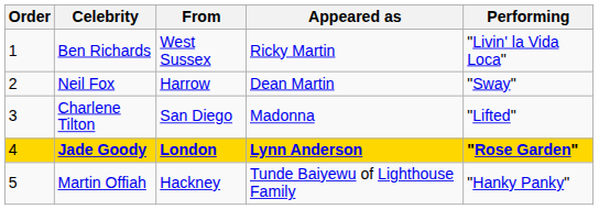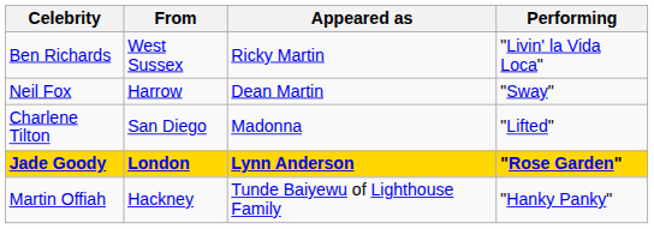 <table class="wikitable">
 <tr>
-<th>Order</th>
 <th>Celebrity</th>
 <th>From</th>
 <th>Appeared as</th>
 <th>Performing</th>
 </tr>
 <tr>
-<td>1</td>
 <td><a href='#'>Ben Richards</a></td>
 <td><a href='#'>West Sussex</a></td>
 <td><a href='#'>Ricky Martin</a></td>
 <td>"<a href='#'>Livin' la Vida Loca</a>"</td>
 </tr>
 <tr>
-<td>2</td>
 <td><a href='#'>Neil Fox</a></td>
 <td><a href='#'>Harrow</a></td>
 <td><a href='#'>Dean Martin</a></td>
 <td>"<a href='#'>Sway</a>"</td>
 </tr>
 <tr>
-<td>3</td>
 <td><a href='#'>Charlene Tilton</a></td>
 <td><a href='#'>San Diego</a></td>
 <td><a href='#'>Madonna</a></td>
 <td>"<a href='#'>Lifted</a>"</td>
 </tr>
 <tr style="background:gold;">
-<td>4</td>
 <td><strong><a href='#'>Jade Goody</a></strong></td>
 <td><strong><a href='#'>London</a></strong></td>
 <td><strong><a href='#'>Lynn Anderson</a></strong></td>
 <td><strong>"<a href='#'>Rose Garden</a>"</strong></td>
 </tr>
 <tr>
-<td>5</td>
 <td><a href='#'>Martin Offiah</a></td>
 <td><a href='#'>Hackney</a></td>
 <td><a href='#'>Tunde Baiyewu</a> of <a href='#'>Lighthouse Family</a></td>
 <td>"<a href='#'>Hanky Panky</a>"</td>
 </tr>
 </table>
